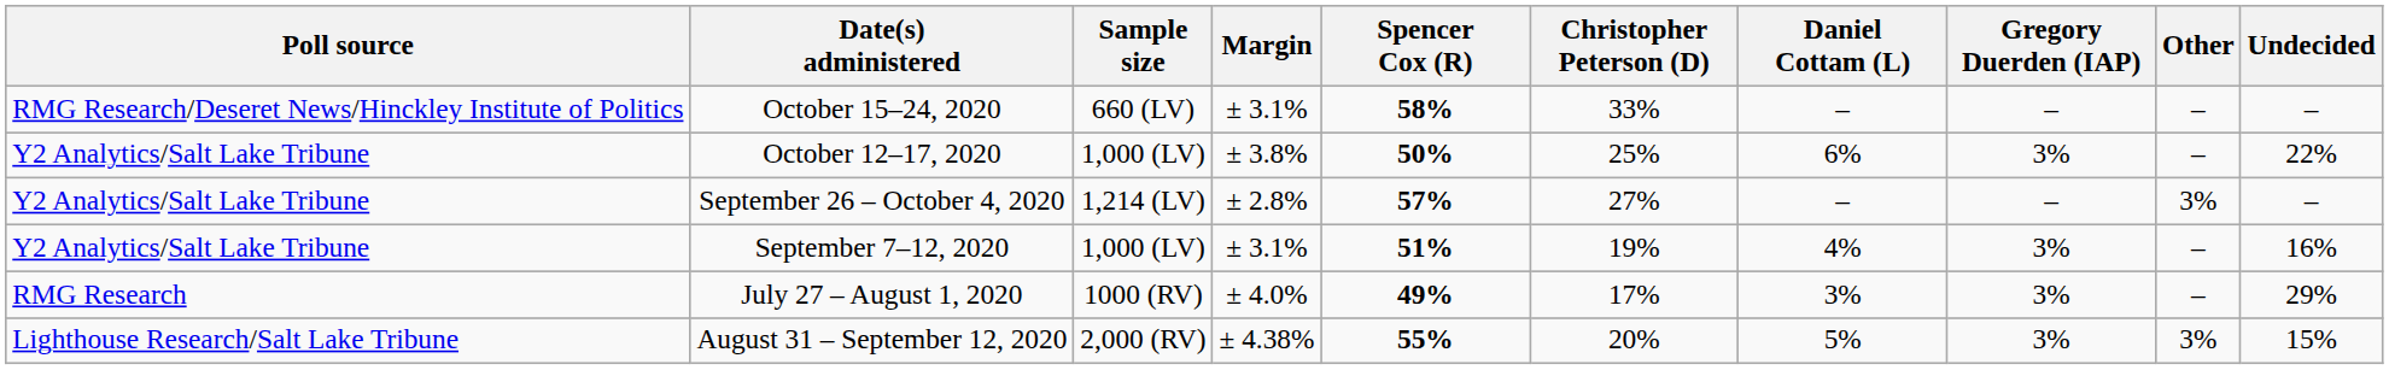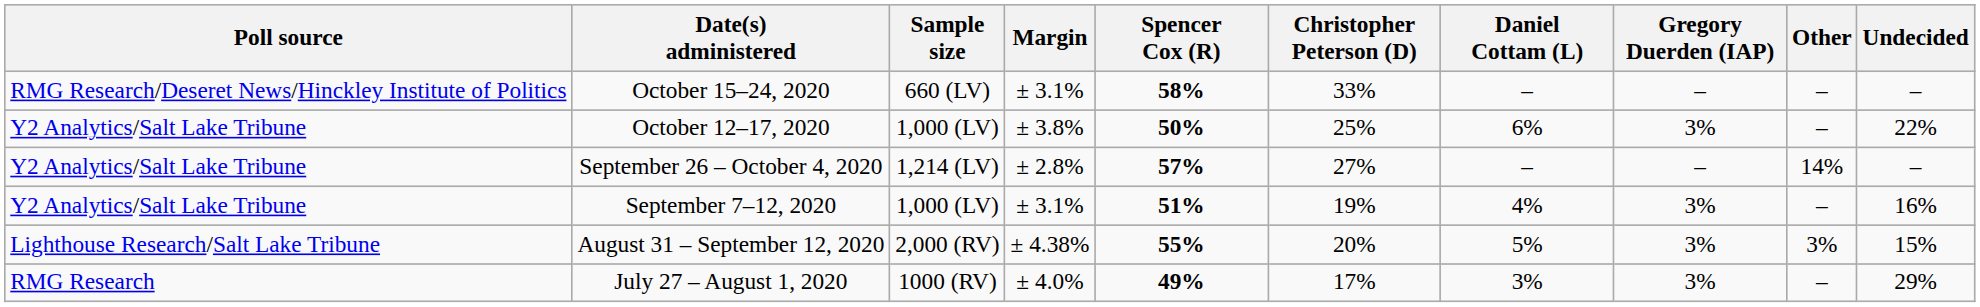 <table class="wikitable" style="font-size:90%;text-align:center;">
 <tr>
 <th>Poll source</th>
 <th>Date(s)<br>administered</th>
 <th>Sample<br>size</th>
 <th>Margin<br></th>
 <th style="width:100px;">Spencer<br>Cox (R)</th>
 <th style="width:100px;">Christopher<br>Peterson (D)</th>
 <th style="width:100px;">Daniel<br>Cottam (L)</th>
 <th style="width:100px;">Gregory<br>Duerden (IAP)</th>
 <th>Other</th>
 <th>Undecided</th>
 </tr>
 <tr>
 <td style="text-align:left;"><a href='#'>RMG Research</a>/<a href='#'>Deseret News</a>/<a href='#'>Hinckley Institute of Politics</a></td>
 <td>October 15–24, 2020</td>
 <td>660 (LV)</td>
 <td>± 3.1%</td>
 <td><strong>58%</strong></td>
 <td>33%</td>
 <td>–</td>
 <td>–</td>
 <td>–</td>
 <td>–</td>
 </tr>
 <tr>
 <td style="text-align:left;"><a href='#'>Y2 Analytics</a>/<a href='#'>Salt Lake Tribune</a></td>
 <td>October 12–17, 2020</td>
 <td>1,000 (LV)</td>
 <td>± 3.8%</td>
 <td><strong>50%</strong></td>
 <td>25%</td>
 <td>6%</td>
 <td>3%</td>
 <td>–</td>
 <td>22%</td>
 </tr>
 <tr>
 <td style="text-align:left;"><a href='#'>Y2 Analytics</a>/<a href='#'>Salt Lake Tribune</a></td>
 <td>September 26 – October 4, 2020</td>
 <td>1,214 (LV)</td>
 <td>± 2.8%</td>
 <td><strong>57%</strong></td>
 <td>27%</td>
 <td>–</td>
 <td>–</td>
-<td>3%</td>
+<td>14%</td>
 <td>–</td>
 </tr>
 <tr>
 <td style="text-align:left;"><a href='#'>Y2 Analytics</a>/<a href='#'>Salt Lake Tribune</a></td>
 <td>September 7–12, 2020</td>
 <td>1,000 (LV)</td>
 <td>± 3.1%</td>
 <td><strong>51%</strong></td>
 <td>19%</td>
 <td>4%</td>
 <td>3%</td>
 <td>–</td>
 <td>16%</td>
 </tr>
 <tr>
+<td style="text-align:left;"><a href='#'>Lighthouse Research</a>/<a href='#'>Salt Lake Tribune</a></td>
+<td>August 31 – September 12, 2020</td>
+<td>2,000 (RV)</td>
+<td>± 4.38%</td>
+<td><strong>55%</strong></td>
+<td>20%</td>
+<td>5%</td>
+<td>3%</td>
+<td>3%</td>
+<td>15%</td>
+</tr>
+<tr>
 <td style="text-align:left;"><a href='#'>RMG Research</a></td>
 <td>July 27 – August 1, 2020</td>
 <td>1000 (RV)</td>
 <td>± 4.0%</td>
 <td><strong>49%</strong></td>
 <td>17%</td>
 <td>3%</td>
 <td>3%</td>
 <td>–</td>
 <td>29%</td>
 </tr>
-<tr>
-<td style="text-align:left;"><a href='#'>Lighthouse Research</a>/<a href='#'>Salt Lake Tribune</a></td>
-<td>August 31 – September 12, 2020</td>
-<td>2,000 (RV)</td>
-<td>± 4.38%</td>
-<td><strong>55%</strong></td>
-<td>20%</td>
-<td>5%</td>
-<td>3%</td>
-<td>3%</td>
-<td>15%</td>
-</tr>
 </table>
